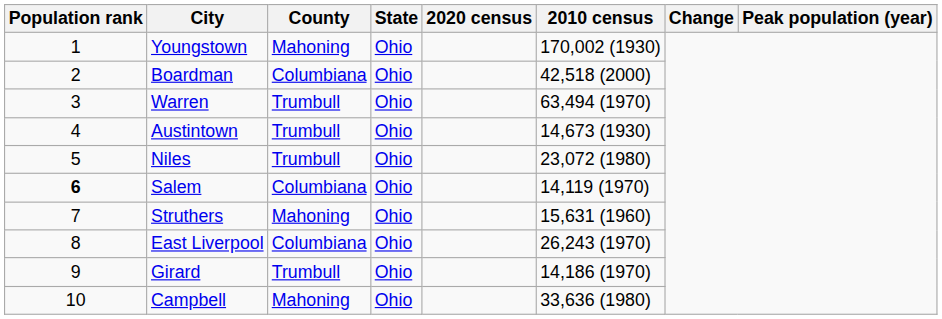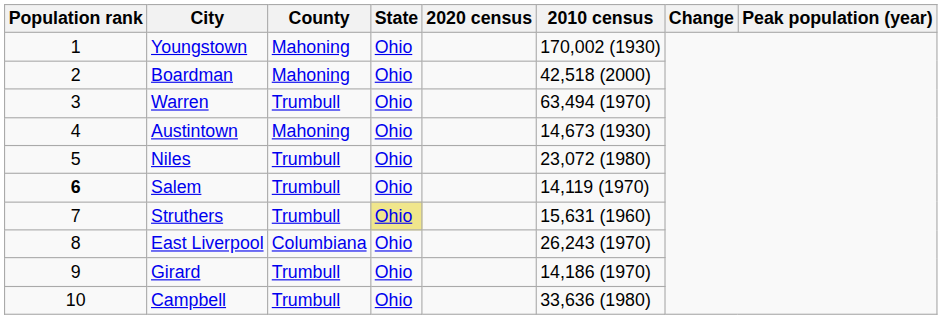 <table class="wikitable sortable" style="text-align:center">
 <tr>
 <th>Population rank</th>
 <th>City</th>
 <th>County</th>
 <th>State</th>
 <th>2020 census</th>
 <th>2010 census</th>
 <th>Change</th>
 <th>Peak population (year)</th>
 </tr>
 <tr>
 <td>1</td>
 <td align=left><a href='#'>Youngstown</a></td>
 <td align=left><a href='#'>Mahoning</a></td>
 <td align=left><a href='#'>Ohio</a></td>
 <td></td>
 <td align=left>170,002 (1930)</td>
 </tr>
 <tr>
 <td>2</td>
 <td align=left><a href='#'>Boardman</a></td>
-<td align=left><a href='#'>Columbiana</a></td>
+<td align=left><a href='#'>Mahoning</a></td>
 <td align=left><a href='#'>Ohio</a></td>
 <td></td>
 <td align=left>42,518 (2000)</td>
 </tr>
 <tr>
 <td>3</td>
 <td align=left><a href='#'>Warren</a></td>
 <td align=left><a href='#'>Trumbull</a></td>
 <td align=left><a href='#'>Ohio</a></td>
 <td></td>
 <td align=left>63,494 (1970)</td>
 </tr>
 <tr>
 <td>4</td>
 <td align=left><a href='#'>Austintown</a></td>
-<td align=left><a href='#'>Trumbull</a></td>
+<td align=left><a href='#'>Mahoning</a></td>
 <td align=left><a href='#'>Ohio</a></td>
 <td></td>
 <td align=left>14,673 (1930)</td>
 </tr>
 <tr>
 <td>5</td>
 <td align=left><a href='#'>Niles</a></td>
 <td align=left><a href='#'>Trumbull</a></td>
 <td align=left><a href='#'>Ohio</a></td>
 <td></td>
 <td align=left>23,072 (1980)</td>
 </tr>
 <tr>
 <td><strong>6</strong></td>
 <td align=left><a href='#'>Salem</a></td>
-<td align=left><a href='#'>Columbiana</a></td>
+<td align=left><a href='#'>Trumbull</a></td>
 <td align=left><a href='#'>Ohio</a></td>
 <td></td>
 <td align=left>14,119 (1970)</td>
 </tr>
 <tr>
 <td>7</td>
 <td align=left><a href='#'>Struthers</a></td>
-<td align=left><a href='#'>Mahoning</a></td>
-<td align=left><a href='#'>Ohio</a></td>
+<td align=left><a href='#'>Trumbull</a></td>
+<td align=left style="background: khaki;"><a href='#'>Ohio</a></td>
 <td></td>
 <td align=left>15,631 (1960)</td>
 </tr>
 <tr>
 <td>8</td>
 <td align=left><a href='#'>East Liverpool</a></td>
 <td align=left><a href='#'>Columbiana</a></td>
 <td align=left><a href='#'>Ohio</a></td>
 <td></td>
 <td align=left>26,243 (1970)</td>
 </tr>
 <tr>
 <td>9</td>
 <td align=left><a href='#'>Girard</a></td>
 <td align=left><a href='#'>Trumbull</a></td>
 <td align=left><a href='#'>Ohio</a></td>
 <td></td>
 <td align=left>14,186 (1970)</td>
 </tr>
 <tr>
 <td>10</td>
 <td align=left><a href='#'>Campbell</a></td>
-<td align=left><a href='#'>Mahoning</a></td>
+<td align=left><a href='#'>Trumbull</a></td>
 <td align=left><a href='#'>Ohio</a></td>
 <td></td>
 <td align=left>33,636 (1980)</td>
 </tr>
 </table>
